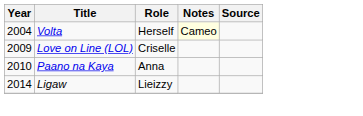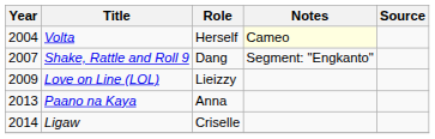 <table class="wikitable sortable">
 <tr>
 <th>Year</th>
 <th>Title</th>
 <th>Role</th>
 <th class="unsortable">Notes</th>
 <th class="unsortable">Source</th>
 </tr>
 <tr>
 <td>2004</td>
 <td><em><a href='#'>Volta</a></em></td>
 <td>Herself</td>
 <td style="background: lightyellow;">Cameo</td>
 <td></td>
 </tr>
 <tr>
+<td>2007</td>
+<td><em><a href='#'>Shake, Rattle and Roll 9</a></em></td>
+<td>Dang</td>
+<td>Segment: "Engkanto"</td>
+<td></td>
+</tr>
+<tr>
 <td>2009</td>
 <td><em><a href='#'>Love on Line (LOL)</a></em></td>
-<td>Criselle</td>
+<td>Lieizzy</td>
 <td></td>
 <td></td>
 </tr>
 <tr>
-<td>2010</td>
+<td>2013</td>
 <td><em><a href='#'>Paano na Kaya</a></em></td>
 <td>Anna</td>
 <td></td>
 <td></td>
 </tr>
 <tr>
 <td>2014</td>
 <td><em>Ligaw</em></td>
-<td>Lieizzy</td>
+<td>Criselle</td>
 <td></td>
 <td></td>
 </tr>
 <tr>
 </tr>
 </table>
